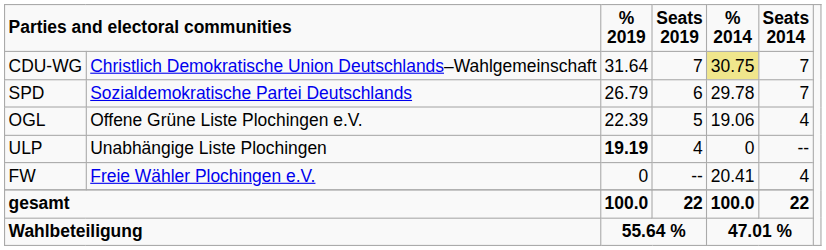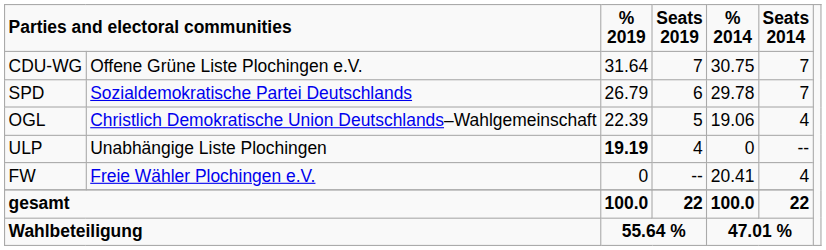 <table class="wikitable">
 <tr -- class="hintergrundfarbe5">
 <td colspan="2"><strong>Parties and electoral communities</strong></td>
 <td align="center"><strong>%<br>2019</strong></td>
 <td align="center"><strong>Seats<br>2019</strong></td>
 <td align="center"><strong>%<br>2014</strong></td>
 <td align="Center"><strong>Seats<br>2014</strong></td>
 <td rowspan="10"></td>
 </tr>
 <tr --->
 <td>CDU-WG</td>
-<td><a href='#'>Christlich Demokratische Union Deutschlands</a>–Wahlgemeinschaft</td>
+<td>Offene Grüne Liste Plochingen e.V.</td>
 <td align="right">31.64</td>
 <td align="right">7</td>
-<td align="right" style="background: khaki;">30.75</td>
+<td align="right">30.75</td>
 <td align="right">7</td>
 </tr>
 <tr --->
 <td>SPD</td>
 <td><a href='#'>Sozialdemokratische Partei Deutschlands</a></td>
 <td align="right">26.79</td>
 <td align="right">6</td>
 <td align="right">29.78</td>
 <td align="right">7</td>
 </tr>
 <tr --->
 <td>OGL</td>
-<td>Offene Grüne Liste Plochingen e.V.</td>
+<td><a href='#'>Christlich Demokratische Union Deutschlands</a>–Wahlgemeinschaft</td>
 <td align="right">22.39</td>
 <td align="right">5</td>
 <td align="right">19.06</td>
 <td align="right">4</td>
 </tr>
 <tr --->
 <td>ULP</td>
 <td>Unabhängige Liste Plochingen</td>
 <td align="right"><strong>19.19</strong></td>
 <td align="right">4</td>
 <td align="right">0</td>
 <td align="right">--</td>
 </tr>
 <tr --->
 <td>FW</td>
 <td><a href='#'>Freie Wähler Plochingen e.V.</a></td>
 <td align="right">0</td>
 <td align="right">--</td>
 <td align="right">20.41</td>
 <td align="right">4</td>
 </tr>
 <tr --->
 </tr>
 <tr -- class="hintergrundfarbe5">
 <td colspan="2"><strong>gesamt</strong></td>
 <td align="right"><strong>100.0</strong></td>
 <td align="right"><strong>22</strong></td>
 <td align="right"><strong>100.0</strong></td>
 <td align="right"><strong>22</strong></td>
 </tr>
 <tr -- class="hintergrundfarbe5">
 <td colspan="2"><strong>Wahlbeteiligung</strong></td>
 <td colspan="2" align="center"><strong>55.64 %</strong></td>
 <td colspan="2" align="center"><strong>47.01 %</strong></td>
 </tr>
 </table>
